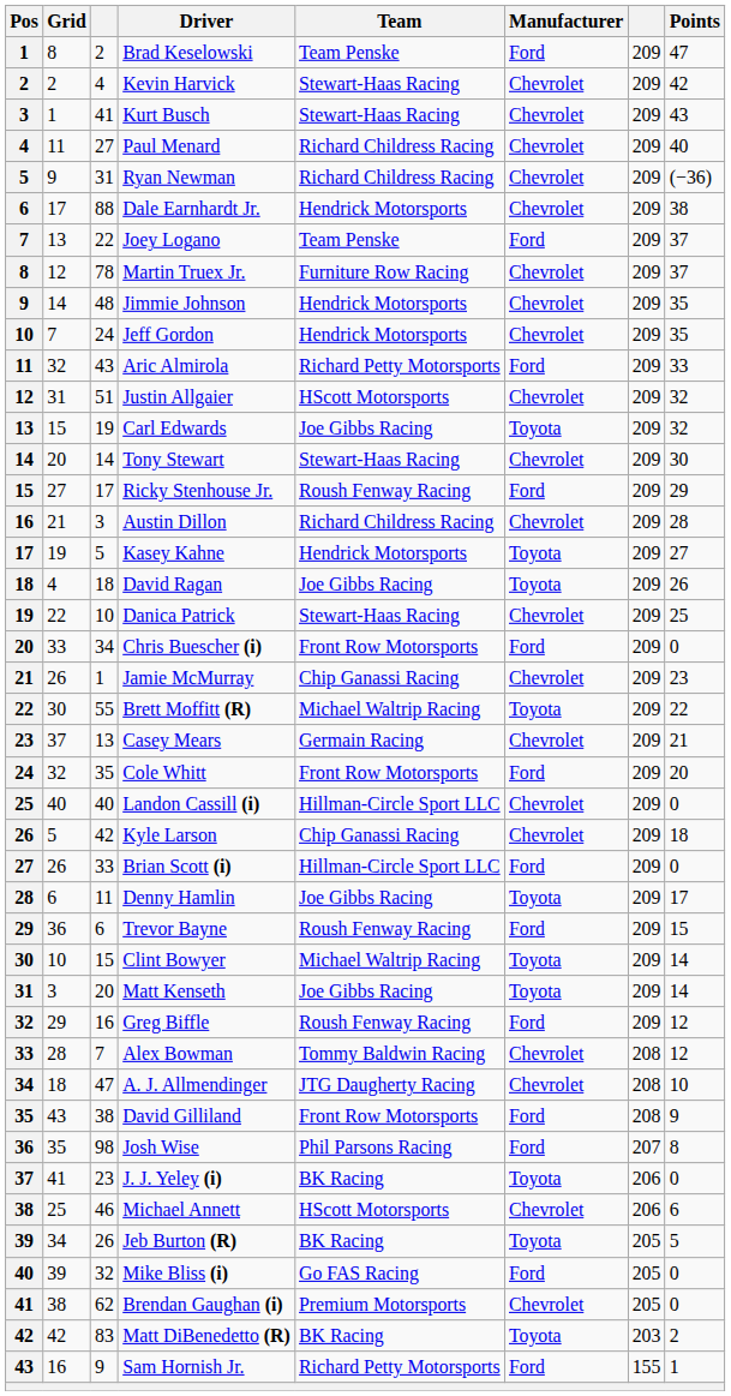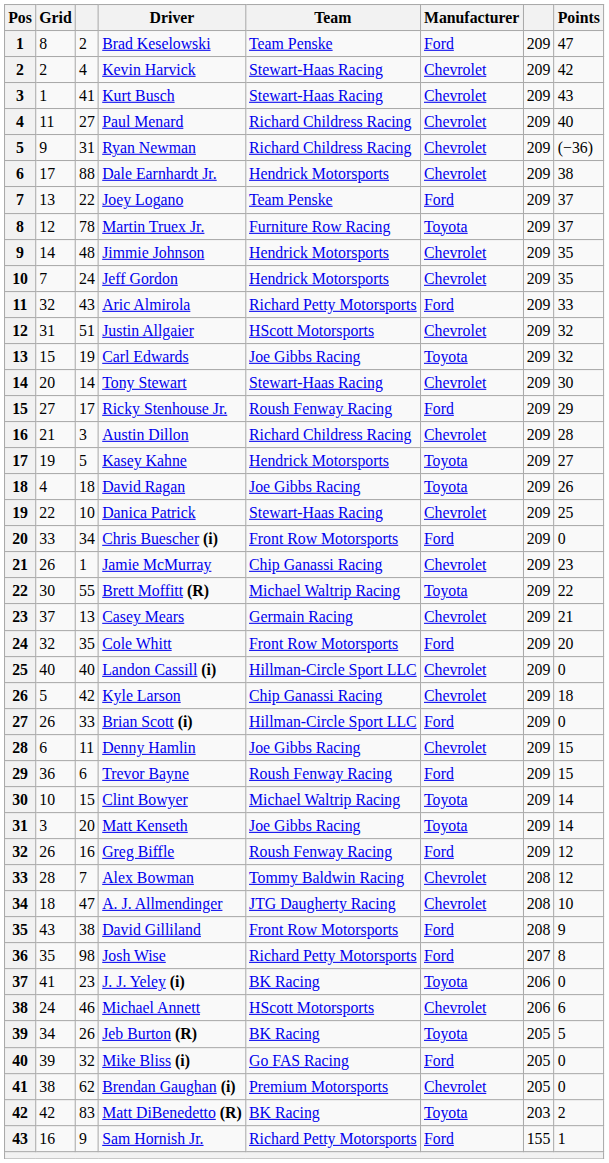 <table class="wikitable" style="font-size:95%">
 <tr>
 <th>Pos</th>
 <th>Grid</th>
 <th></th>
 <th>Driver</th>
 <th>Team</th>
 <th>Manufacturer</th>
 <th></th>
 <th>Points</th>
 </tr>
 <tr>
 <th>1</th>
 <td>8</td>
 <td>2</td>
 <td><a href='#'>Brad Keselowski</a></td>
 <td><a href='#'>Team Penske</a></td>
 <td><a href='#'>Ford</a></td>
 <td>209</td>
 <td>47</td>
 </tr>
 <tr>
 <th>2</th>
 <td>2</td>
 <td>4</td>
 <td><a href='#'>Kevin Harvick</a></td>
 <td><a href='#'>Stewart-Haas Racing</a></td>
 <td><a href='#'>Chevrolet</a></td>
 <td>209</td>
 <td>42</td>
 </tr>
 <tr>
 <th>3</th>
 <td>1</td>
 <td>41</td>
 <td><a href='#'>Kurt Busch</a></td>
 <td><a href='#'>Stewart-Haas Racing</a></td>
 <td><a href='#'>Chevrolet</a></td>
 <td>209</td>
 <td>43</td>
 </tr>
 <tr>
 <th>4</th>
 <td>11</td>
 <td>27</td>
 <td><a href='#'>Paul Menard</a></td>
 <td><a href='#'>Richard Childress Racing</a></td>
 <td><a href='#'>Chevrolet</a></td>
 <td>209</td>
 <td>40</td>
 </tr>
 <tr>
 <th>5</th>
 <td>9</td>
 <td>31</td>
 <td><a href='#'>Ryan Newman</a></td>
 <td><a href='#'>Richard Childress Racing</a></td>
 <td><a href='#'>Chevrolet</a></td>
 <td>209</td>
 <td>(−36)</td>
 </tr>
 <tr>
 <th>6</th>
 <td>17</td>
 <td>88</td>
 <td><a href='#'>Dale Earnhardt Jr.</a></td>
 <td><a href='#'>Hendrick Motorsports</a></td>
 <td><a href='#'>Chevrolet</a></td>
 <td>209</td>
 <td>38</td>
 </tr>
 <tr>
 <th>7</th>
 <td>13</td>
 <td>22</td>
 <td><a href='#'>Joey Logano</a></td>
 <td><a href='#'>Team Penske</a></td>
 <td><a href='#'>Ford</a></td>
 <td>209</td>
 <td>37</td>
 </tr>
 <tr>
 <th>8</th>
 <td>12</td>
 <td>78</td>
 <td><a href='#'>Martin Truex Jr.</a></td>
 <td><a href='#'>Furniture Row Racing</a></td>
-<td><a href='#'>Chevrolet</a></td>
+<td><a href='#'>Toyota</a></td>
 <td>209</td>
 <td>37</td>
 </tr>
 <tr>
 <th>9</th>
 <td>14</td>
 <td>48</td>
 <td><a href='#'>Jimmie Johnson</a></td>
 <td><a href='#'>Hendrick Motorsports</a></td>
 <td><a href='#'>Chevrolet</a></td>
 <td>209</td>
 <td>35</td>
 </tr>
 <tr>
 <th>10</th>
 <td>7</td>
 <td>24</td>
 <td><a href='#'>Jeff Gordon</a></td>
 <td><a href='#'>Hendrick Motorsports</a></td>
 <td><a href='#'>Chevrolet</a></td>
 <td>209</td>
 <td>35</td>
 </tr>
 <tr>
 <th>11</th>
 <td>32</td>
 <td>43</td>
 <td><a href='#'>Aric Almirola</a></td>
 <td><a href='#'>Richard Petty Motorsports</a></td>
 <td><a href='#'>Ford</a></td>
 <td>209</td>
 <td>33</td>
 </tr>
 <tr>
 <th>12</th>
 <td>31</td>
 <td>51</td>
 <td><a href='#'>Justin Allgaier</a></td>
 <td><a href='#'>HScott Motorsports</a></td>
 <td><a href='#'>Chevrolet</a></td>
 <td>209</td>
 <td>32</td>
 </tr>
 <tr>
 <th>13</th>
 <td>15</td>
 <td>19</td>
 <td><a href='#'>Carl Edwards</a></td>
 <td><a href='#'>Joe Gibbs Racing</a></td>
 <td><a href='#'>Toyota</a></td>
 <td>209</td>
 <td>32</td>
 </tr>
 <tr>
 <th>14</th>
 <td>20</td>
 <td>14</td>
 <td><a href='#'>Tony Stewart</a></td>
 <td><a href='#'>Stewart-Haas Racing</a></td>
 <td><a href='#'>Chevrolet</a></td>
 <td>209</td>
 <td>30</td>
 </tr>
 <tr>
 <th>15</th>
 <td>27</td>
 <td>17</td>
 <td><a href='#'>Ricky Stenhouse Jr.</a></td>
 <td><a href='#'>Roush Fenway Racing</a></td>
 <td><a href='#'>Ford</a></td>
 <td>209</td>
 <td>29</td>
 </tr>
 <tr>
 <th>16</th>
 <td>21</td>
 <td>3</td>
 <td><a href='#'>Austin Dillon</a></td>
 <td><a href='#'>Richard Childress Racing</a></td>
 <td><a href='#'>Chevrolet</a></td>
 <td>209</td>
 <td>28</td>
 </tr>
 <tr>
 <th>17</th>
 <td>19</td>
 <td>5</td>
 <td><a href='#'>Kasey Kahne</a></td>
 <td><a href='#'>Hendrick Motorsports</a></td>
 <td><a href='#'>Toyota</a></td>
 <td>209</td>
 <td>27</td>
 </tr>
 <tr>
 <th>18</th>
 <td>4</td>
 <td>18</td>
 <td><a href='#'>David Ragan</a></td>
 <td><a href='#'>Joe Gibbs Racing</a></td>
 <td><a href='#'>Toyota</a></td>
 <td>209</td>
 <td>26</td>
 </tr>
 <tr>
 <th>19</th>
 <td>22</td>
 <td>10</td>
 <td><a href='#'>Danica Patrick</a></td>
 <td><a href='#'>Stewart-Haas Racing</a></td>
 <td><a href='#'>Chevrolet</a></td>
 <td>209</td>
 <td>25</td>
 </tr>
 <tr>
 <th>20</th>
 <td>33</td>
 <td>34</td>
 <td><a href='#'>Chris Buescher</a> <strong>(i)</strong></td>
 <td><a href='#'>Front Row Motorsports</a></td>
 <td><a href='#'>Ford</a></td>
 <td>209</td>
 <td>0</td>
 </tr>
 <tr>
 <th>21</th>
 <td>26</td>
 <td>1</td>
 <td><a href='#'>Jamie McMurray</a></td>
 <td><a href='#'>Chip Ganassi Racing</a></td>
 <td><a href='#'>Chevrolet</a></td>
 <td>209</td>
 <td>23</td>
 </tr>
 <tr>
 <th>22</th>
 <td>30</td>
 <td>55</td>
 <td><a href='#'>Brett Moffitt</a> <strong>(R)</strong></td>
 <td><a href='#'>Michael Waltrip Racing</a></td>
 <td><a href='#'>Toyota</a></td>
 <td>209</td>
 <td>22</td>
 </tr>
 <tr>
 <th>23</th>
 <td>37</td>
 <td>13</td>
 <td><a href='#'>Casey Mears</a></td>
 <td><a href='#'>Germain Racing</a></td>
 <td><a href='#'>Chevrolet</a></td>
 <td>209</td>
 <td>21</td>
 </tr>
 <tr>
 <th>24</th>
 <td>32</td>
 <td>35</td>
 <td><a href='#'>Cole Whitt</a></td>
 <td><a href='#'>Front Row Motorsports</a></td>
 <td><a href='#'>Ford</a></td>
 <td>209</td>
 <td>20</td>
 </tr>
 <tr>
 <th>25</th>
 <td>40</td>
 <td>40</td>
 <td><a href='#'>Landon Cassill</a> <strong>(i)</strong></td>
 <td><a href='#'>Hillman-Circle Sport LLC</a></td>
 <td><a href='#'>Chevrolet</a></td>
 <td>209</td>
 <td>0</td>
 </tr>
 <tr>
 <th>26</th>
 <td>5</td>
 <td>42</td>
 <td><a href='#'>Kyle Larson</a></td>
 <td><a href='#'>Chip Ganassi Racing</a></td>
 <td><a href='#'>Chevrolet</a></td>
 <td>209</td>
 <td>18</td>
 </tr>
 <tr>
 <th>27</th>
 <td>26</td>
 <td>33</td>
 <td><a href='#'>Brian Scott</a> <strong>(i)</strong></td>
 <td><a href='#'>Hillman-Circle Sport LLC</a></td>
 <td><a href='#'>Ford</a></td>
 <td>209</td>
 <td>0</td>
 </tr>
 <tr>
 <th>28</th>
 <td>6</td>
 <td>11</td>
 <td><a href='#'>Denny Hamlin</a></td>
 <td><a href='#'>Joe Gibbs Racing</a></td>
-<td><a href='#'>Toyota</a></td>
+<td><a href='#'>Chevrolet</a></td>
 <td>209</td>
-<td>17</td>
+<td>15</td>
 </tr>
 <tr>
 <th>29</th>
 <td>36</td>
 <td>6</td>
 <td><a href='#'>Trevor Bayne</a></td>
 <td><a href='#'>Roush Fenway Racing</a></td>
 <td><a href='#'>Ford</a></td>
 <td>209</td>
 <td>15</td>
 </tr>
 <tr>
 <th>30</th>
 <td>10</td>
 <td>15</td>
 <td><a href='#'>Clint Bowyer</a></td>
 <td><a href='#'>Michael Waltrip Racing</a></td>
 <td><a href='#'>Toyota</a></td>
 <td>209</td>
 <td>14</td>
 </tr>
 <tr>
 <th>31</th>
 <td>3</td>
 <td>20</td>
 <td><a href='#'>Matt Kenseth</a></td>
 <td><a href='#'>Joe Gibbs Racing</a></td>
 <td><a href='#'>Toyota</a></td>
 <td>209</td>
 <td>14</td>
 </tr>
 <tr>
 <th>32</th>
-<td>29</td>
+<td>26</td>
 <td>16</td>
 <td><a href='#'>Greg Biffle</a></td>
 <td><a href='#'>Roush Fenway Racing</a></td>
 <td><a href='#'>Ford</a></td>
 <td>209</td>
 <td>12</td>
 </tr>
 <tr>
 <th>33</th>
 <td>28</td>
 <td>7</td>
 <td><a href='#'>Alex Bowman</a></td>
 <td><a href='#'>Tommy Baldwin Racing</a></td>
 <td><a href='#'>Chevrolet</a></td>
 <td>208</td>
 <td>12</td>
 </tr>
 <tr>
 <th>34</th>
 <td>18</td>
 <td>47</td>
 <td><a href='#'>A. J. Allmendinger</a></td>
 <td><a href='#'>JTG Daugherty Racing</a></td>
 <td><a href='#'>Chevrolet</a></td>
 <td>208</td>
 <td>10</td>
 </tr>
 <tr>
 <th>35</th>
 <td>43</td>
 <td>38</td>
 <td><a href='#'>David Gilliland</a></td>
 <td><a href='#'>Front Row Motorsports</a></td>
 <td><a href='#'>Ford</a></td>
 <td>208</td>
 <td>9</td>
 </tr>
 <tr>
 <th>36</th>
 <td>35</td>
 <td>98</td>
 <td><a href='#'>Josh Wise</a></td>
-<td><a href='#'>Phil Parsons Racing</a></td>
+<td><a href='#'>Richard Petty Motorsports</a></td>
 <td><a href='#'>Ford</a></td>
 <td>207</td>
 <td>8</td>
 </tr>
 <tr>
 <th>37</th>
 <td>41</td>
 <td>23</td>
 <td><a href='#'>J. J. Yeley</a> <strong>(i)</strong></td>
 <td><a href='#'>BK Racing</a></td>
 <td><a href='#'>Toyota</a></td>
 <td>206</td>
 <td>0</td>
 </tr>
 <tr>
 <th>38</th>
-<td>25</td>
+<td>24</td>
 <td>46</td>
 <td><a href='#'>Michael Annett</a></td>
 <td><a href='#'>HScott Motorsports</a></td>
 <td><a href='#'>Chevrolet</a></td>
 <td>206</td>
 <td>6</td>
 </tr>
 <tr>
 <th>39</th>
 <td>34</td>
 <td>26</td>
 <td><a href='#'>Jeb Burton</a> <strong>(R)</strong></td>
 <td><a href='#'>BK Racing</a></td>
 <td><a href='#'>Toyota</a></td>
 <td>205</td>
 <td>5</td>
 </tr>
 <tr>
 <th>40</th>
 <td>39</td>
 <td>32</td>
 <td><a href='#'>Mike Bliss</a> <strong>(i)</strong></td>
 <td><a href='#'>Go FAS Racing</a></td>
 <td><a href='#'>Ford</a></td>
 <td>205</td>
 <td>0</td>
 </tr>
 <tr>
 <th>41</th>
 <td>38</td>
 <td>62</td>
 <td><a href='#'>Brendan Gaughan</a> <strong>(i)</strong></td>
 <td><a href='#'>Premium Motorsports</a></td>
 <td><a href='#'>Chevrolet</a></td>
 <td>205</td>
 <td>0</td>
 </tr>
 <tr>
 <th>42</th>
 <td>42</td>
 <td>83</td>
 <td><a href='#'>Matt DiBenedetto</a> <strong>(R)</strong></td>
 <td><a href='#'>BK Racing</a></td>
 <td><a href='#'>Toyota</a></td>
 <td>203</td>
 <td>2</td>
 </tr>
 <tr>
 <th>43</th>
 <td>16</td>
 <td>9</td>
 <td><a href='#'>Sam Hornish Jr.</a></td>
 <td><a href='#'>Richard Petty Motorsports</a></td>
 <td><a href='#'>Ford</a></td>
 <td>155</td>
 <td>1</td>
 </tr>
 <tr>
 <th colspan="8"></th>
 </tr>
 </table>
